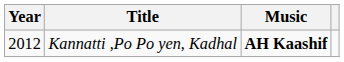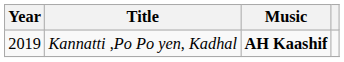 <table class="wikitable sortable">
 <tr>
 <th scope="col">Year</th>
 <th scope="col">Title</th>
 <th scope="col">Music</th>
 <th scope="col" class="unsortable"></th>
 </tr>
 <tr>
-<td>2012</td>
+<td>2019</td>
 <td><em>Kannatti </em>,<em>Po Po yen</em>, <em>Kadhal</em></td>
 <td><strong>AH Kaashif</strong></td>
 <td></td>
 </tr>
 <tr>
 </tr>
 </table>
